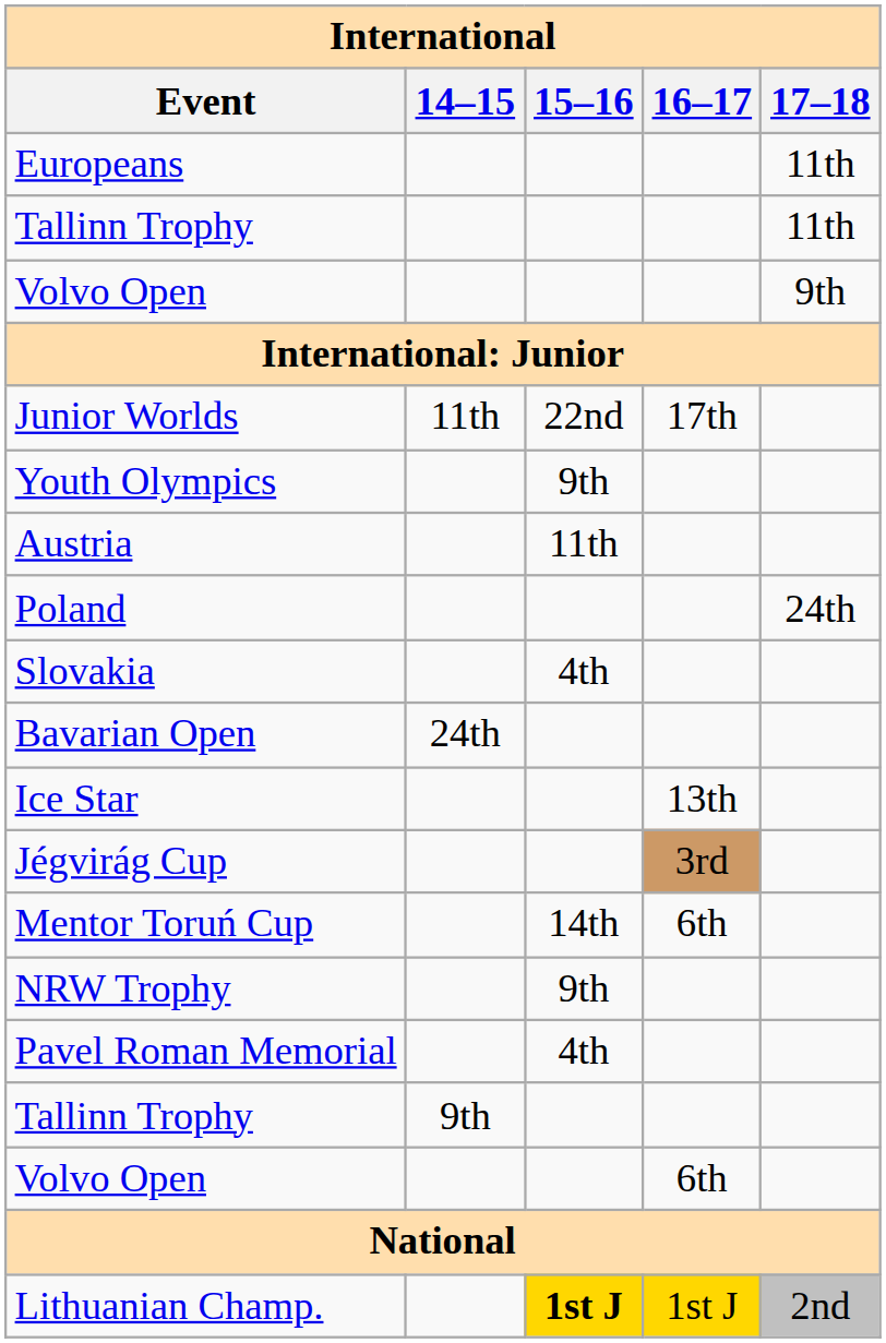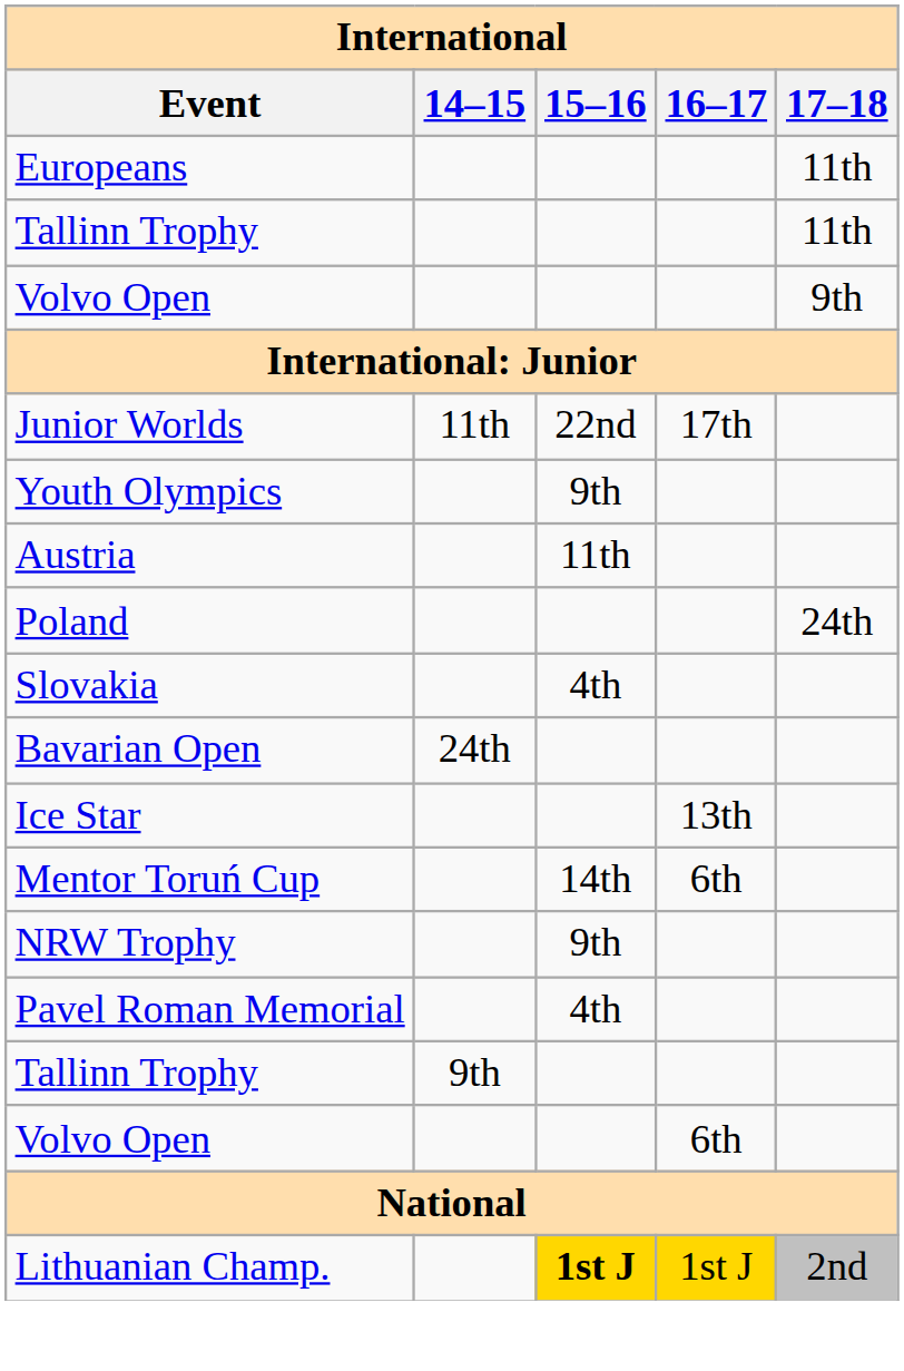 <table class="wikitable" style="text-align:center">
 <tr>
 <th style="background-color: #ffdead; " colspan=5 align=center>International</th>
 </tr>
 <tr>
 <th>Event</th>
 <th><a href='#'>14–15</a></th>
 <th><a href='#'>15–16</a></th>
 <th><a href='#'>16–17</a></th>
 <th><a href='#'>17–18</a></th>
 </tr>
 <tr>
 <td align=left><a href='#'>Europeans</a></td>
 <td></td>
 <td></td>
 <td></td>
 <td>11th</td>
 </tr>
 <tr>
 <td align=left> <a href='#'>Tallinn Trophy</a></td>
 <td></td>
 <td></td>
 <td></td>
 <td>11th</td>
 </tr>
 <tr>
 <td align=left><a href='#'>Volvo Open</a></td>
 <td></td>
 <td></td>
 <td></td>
 <td>9th</td>
 </tr>
 <tr>
 <th style="background-color: #ffdead; " colspan=5 align=center>International: Junior</th>
 </tr>
 <tr>
 <td align=left><a href='#'>Junior Worlds</a></td>
 <td>11th</td>
 <td>22nd</td>
 <td>17th</td>
 <td></td>
 </tr>
 <tr>
 <td align=left><a href='#'>Youth Olympics</a></td>
 <td></td>
 <td>9th</td>
 <td></td>
 <td></td>
 </tr>
 <tr>
 <td align=left> <a href='#'>Austria</a></td>
 <td></td>
 <td>11th</td>
 <td></td>
 <td></td>
 </tr>
 <tr>
 <td align=left> <a href='#'>Poland</a></td>
 <td></td>
 <td></td>
 <td></td>
 <td>24th</td>
 </tr>
 <tr>
 <td align=left> <a href='#'>Slovakia</a></td>
 <td></td>
 <td>4th</td>
 <td></td>
 <td></td>
 </tr>
 <tr>
 <td align=left><a href='#'>Bavarian Open</a></td>
 <td>24th</td>
 <td></td>
 <td></td>
 <td></td>
 </tr>
 <tr>
 <td align=left><a href='#'>Ice Star</a></td>
 <td></td>
 <td></td>
 <td>13th</td>
 <td></td>
 </tr>
 <tr>
-<td align=left><a href='#'>Jégvirág Cup</a></td>
-<td></td>
-<td></td>
-<td bgcolor=cc9966>3rd</td>
-<td></td>
-</tr>
-<tr>
 <td align=left><a href='#'>Mentor Toruń Cup</a></td>
 <td></td>
 <td>14th</td>
 <td>6th</td>
 <td></td>
 </tr>
 <tr>
 <td align=left><a href='#'>NRW Trophy</a></td>
 <td></td>
 <td>9th</td>
 <td></td>
 <td></td>
 </tr>
 <tr>
 <td align=left><a href='#'>Pavel Roman Memorial</a></td>
 <td></td>
 <td>4th</td>
 <td></td>
 <td></td>
 </tr>
 <tr>
 <td align=left><a href='#'>Tallinn Trophy</a></td>
 <td>9th</td>
 <td></td>
 <td></td>
 <td></td>
 </tr>
 <tr>
 <td align=left><a href='#'>Volvo Open</a></td>
 <td></td>
 <td></td>
 <td>6th</td>
 <td></td>
 </tr>
 <tr>
 <th style="background-color: #ffdead; " colspan=5 align=center>National</th>
 </tr>
 <tr>
 <td align=left><a href='#'>Lithuanian Champ.</a></td>
 <td></td>
 <td bgcolor=gold><strong>1st J</strong></td>
 <td bgcolor=gold>1st J</td>
 <td bgcolor=silver>2nd</td>
 </tr>
 </table>
